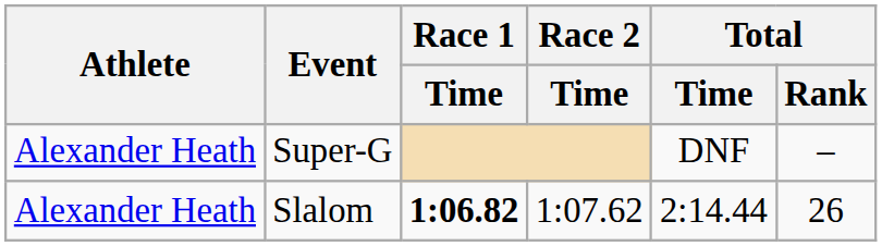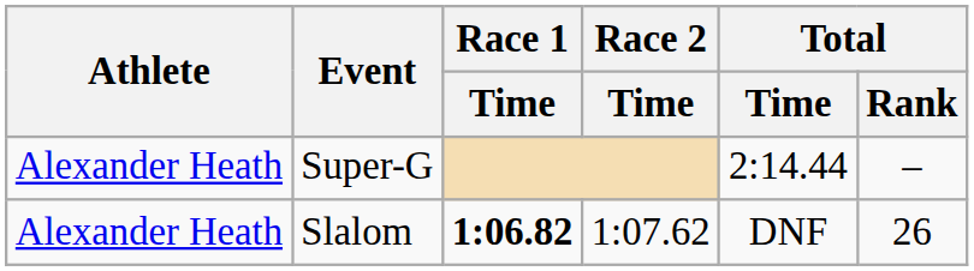 <table class="wikitable" style="font-size:90%">
 <tr>
 <th rowspan="2">Athlete</th>
 <th rowspan="2">Event</th>
 <th>Race 1</th>
 <th>Race 2</th>
 <th colspan="2">Total</th>
 </tr>
 <tr>
 <th>Time</th>
 <th>Time</th>
 <th>Time</th>
 <th>Rank</th>
 </tr>
 <tr>
 <td><a href='#'>Alexander Heath</a></td>
 <td>Super-G</td>
 <td colspan="2" bgcolor="wheat"></td>
-<td align="center">DNF</td>
+<td align="center">2:14.44</td>
 <td align="center">–</td>
 </tr>
 <tr>
 <td><a href='#'>Alexander Heath</a></td>
 <td>Slalom</td>
 <td align="center"><strong>1:06.82</strong></td>
 <td align="center">1:07.62</td>
-<td align="center">2:14.44</td>
+<td align="center">DNF</td>
 <td align="center">26</td>
 </tr>
 </table>
